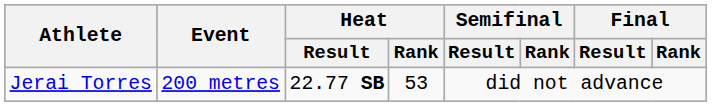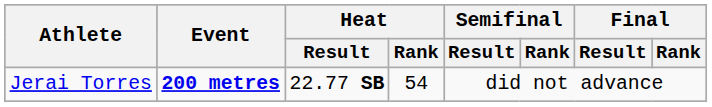 <table class="wikitable" style="font-size:90%">
 <tr>
 <th rowspan="2">Athlete</th>
 <th rowspan="2">Event</th>
 <th colspan="2">Heat</th>
 <th colspan="2">Semifinal</th>
 <th colspan="2">Final</th>
 </tr>
 <tr style="font-size:95%">
 <th>Result</th>
 <th>Rank</th>
 <th>Result</th>
 <th>Rank</th>
 <th>Result</th>
 <th>Rank</th>
 </tr>
 <tr style=text-align:center>
 <td style=text-align:left><a href='#'>Jerai Torres</a></td>
-<td style=text-align:left><a href='#'>200 metres</a></td>
+<td style=text-align:left><strong><a href='#'>200 metres</a></strong></td>
 <td>22.77 <strong>SB</strong></td>
-<td>53</td>
+<td>54</td>
 <td colspan="4">did not advance</td>
 </tr>
 </table>
